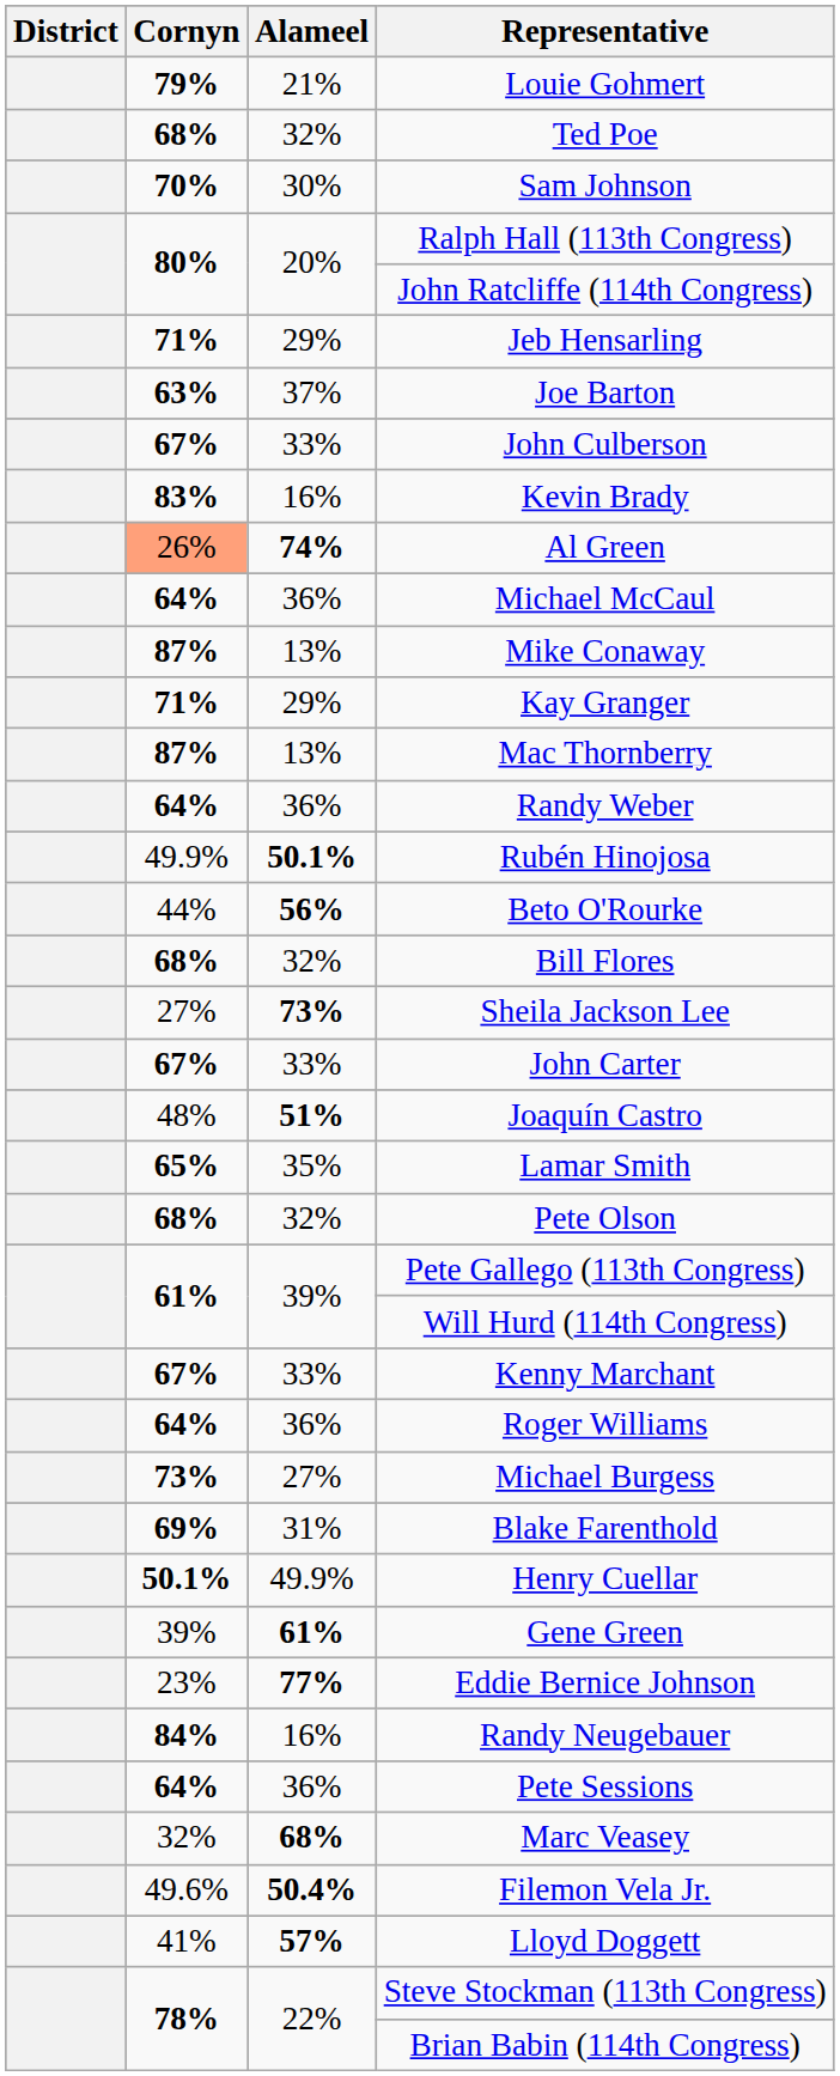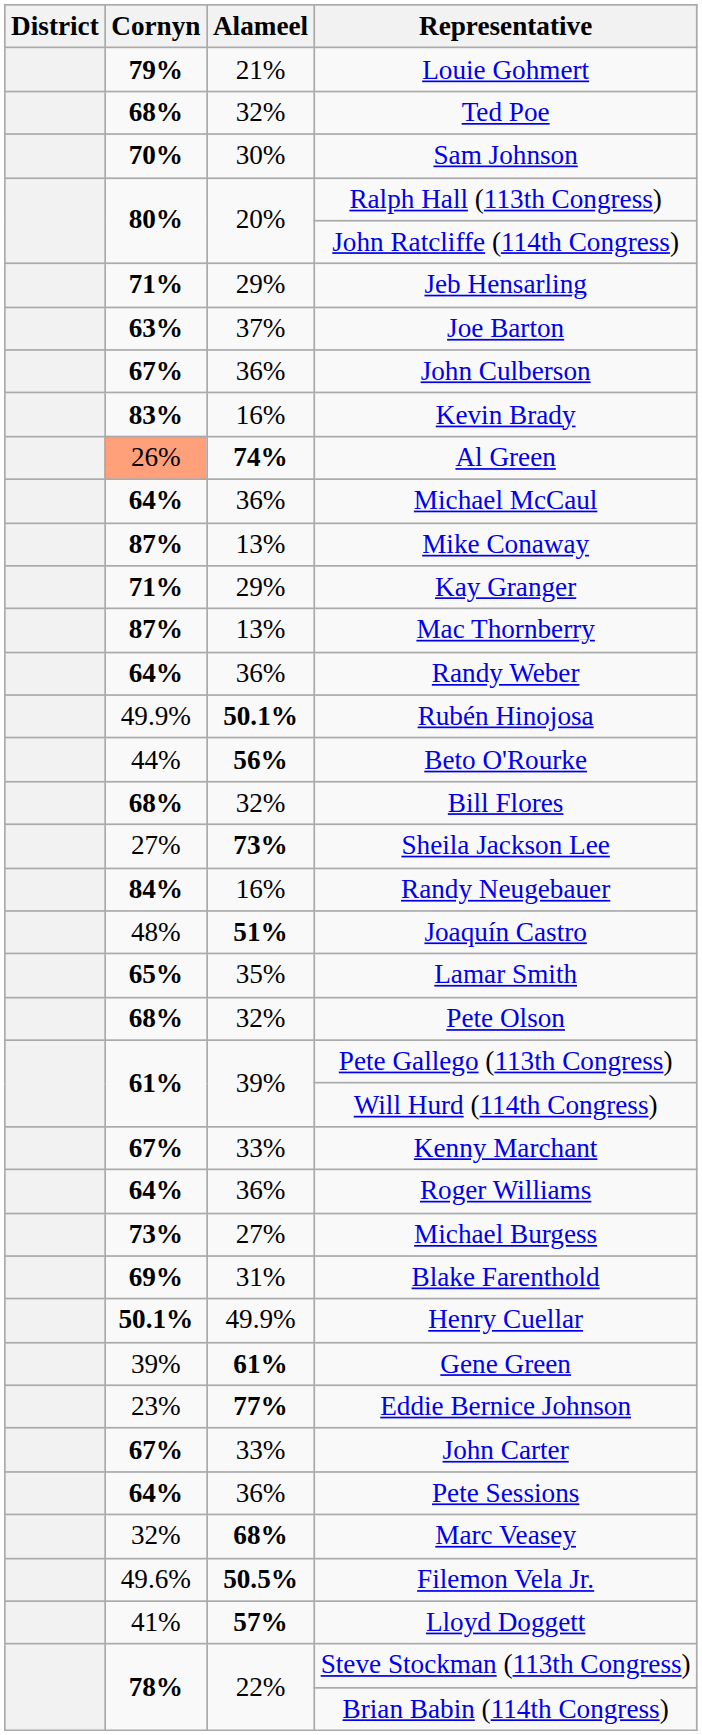 <table class="wikitable sortable">
 <tr>
 <th>District</th>
 <th>Cornyn</th>
 <th>Alameel</th>
 <th>Representative</th>
 </tr>
 <tr align=center>
 <th></th>
 <td><strong>79%</strong></td>
 <td>21%</td>
 <td><a href='#'>Louie Gohmert</a></td>
 </tr>
 <tr align=center>
 <th></th>
 <td><strong>68%</strong></td>
 <td>32%</td>
 <td><a href='#'>Ted Poe</a></td>
 </tr>
 <tr align=center>
 <th></th>
 <td><strong>70%</strong></td>
 <td>30%</td>
 <td><a href='#'>Sam Johnson</a></td>
 </tr>
 <tr align=center>
 <th rowspan=2 ></th>
 <td rowspan=2><strong>80%</strong></td>
 <td rowspan=2>20%</td>
 <td><a href='#'>Ralph Hall</a> (<a href='#'>113th Congress</a>)</td>
 </tr>
 <tr align=center>
 <td><a href='#'>John Ratcliffe</a> (<a href='#'>114th Congress</a>)</td>
 </tr>
 <tr align=center>
 <th></th>
 <td><strong>71%</strong></td>
 <td>29%</td>
 <td><a href='#'>Jeb Hensarling</a></td>
 </tr>
 <tr align=center>
 <th></th>
 <td><strong>63%</strong></td>
 <td>37%</td>
 <td><a href='#'>Joe Barton</a></td>
 </tr>
 <tr align=center>
 <th></th>
 <td><strong>67%</strong></td>
-<td>33%</td>
+<td>36%</td>
 <td><a href='#'>John Culberson</a></td>
 </tr>
 <tr align=center>
 <th></th>
 <td><strong>83%</strong></td>
 <td>16%</td>
 <td><a href='#'>Kevin Brady</a></td>
 </tr>
 <tr align=center>
 <th></th>
 <td style="background: lightsalmon;">26%</td>
 <td><strong>74%</strong></td>
 <td><a href='#'>Al Green</a></td>
 </tr>
 <tr align=center>
 <th></th>
 <td><strong>64%</strong></td>
 <td>36%</td>
 <td><a href='#'>Michael McCaul</a></td>
 </tr>
 <tr align=center>
 <th></th>
 <td><strong>87%</strong></td>
 <td>13%</td>
 <td><a href='#'>Mike Conaway</a></td>
 </tr>
 <tr align=center>
 <th></th>
 <td><strong>71%</strong></td>
 <td>29%</td>
 <td><a href='#'>Kay Granger</a></td>
 </tr>
 <tr align=center>
 <th></th>
 <td><strong>87%</strong></td>
 <td>13%</td>
 <td><a href='#'>Mac Thornberry</a></td>
 </tr>
 <tr align=center>
 <th></th>
 <td><strong>64%</strong></td>
 <td>36%</td>
 <td><a href='#'>Randy Weber</a></td>
 </tr>
 <tr align=center>
 <th></th>
 <td>49.9%</td>
 <td><strong>50.1%</strong></td>
 <td><a href='#'>Rubén Hinojosa</a></td>
 </tr>
 <tr align=center>
 <th></th>
 <td>44%</td>
 <td><strong>56%</strong></td>
 <td><a href='#'>Beto O'Rourke</a></td>
 </tr>
 <tr align=center>
 <th></th>
 <td><strong>68%</strong></td>
 <td>32%</td>
 <td><a href='#'>Bill Flores</a></td>
 </tr>
 <tr align=center>
 <th></th>
 <td>27%</td>
 <td><strong>73%</strong></td>
 <td><a href='#'>Sheila Jackson Lee</a></td>
 </tr>
 <tr align=center>
 <th></th>
-<td><strong>67%</strong></td>
-<td>33%</td>
-<td><a href='#'>John Carter</a></td>
+<td><strong>84%</strong></td>
+<td>16%</td>
+<td><a href='#'>Randy Neugebauer</a></td>
 </tr>
 <tr align=center>
 <th></th>
 <td>48%</td>
 <td><strong>51%</strong></td>
 <td><a href='#'>Joaquín Castro</a></td>
 </tr>
 <tr align=center>
 <th></th>
 <td><strong>65%</strong></td>
 <td>35%</td>
 <td><a href='#'>Lamar Smith</a></td>
 </tr>
 <tr align=center>
 <th></th>
 <td><strong>68%</strong></td>
 <td>32%</td>
 <td><a href='#'>Pete Olson</a></td>
 </tr>
 <tr align=center>
 <th rowspan=2 ></th>
 <td rowspan=2><strong>61%</strong></td>
 <td rowspan=2>39%</td>
 <td><a href='#'>Pete Gallego</a> (<a href='#'>113th Congress</a>)</td>
 </tr>
 <tr align=center>
 <td><a href='#'>Will Hurd</a> (<a href='#'>114th Congress</a>)</td>
 </tr>
 <tr align=center>
 <th></th>
 <td><strong>67%</strong></td>
 <td>33%</td>
 <td><a href='#'>Kenny Marchant</a></td>
 </tr>
 <tr align=center>
 <th></th>
 <td><strong>64%</strong></td>
 <td>36%</td>
 <td><a href='#'>Roger Williams</a></td>
 </tr>
 <tr align=center>
 <th></th>
 <td><strong>73%</strong></td>
 <td>27%</td>
 <td><a href='#'>Michael Burgess</a></td>
 </tr>
 <tr align=center>
 <th></th>
 <td><strong>69%</strong></td>
 <td>31%</td>
 <td><a href='#'>Blake Farenthold</a></td>
 </tr>
 <tr align=center>
 <th></th>
 <td><strong>50.1%</strong></td>
 <td>49.9%</td>
 <td><a href='#'>Henry Cuellar</a></td>
 </tr>
 <tr align=center>
 <th></th>
 <td>39%</td>
 <td><strong>61%</strong></td>
 <td><a href='#'>Gene Green</a></td>
 </tr>
 <tr align=center>
 <th></th>
 <td>23%</td>
 <td><strong>77%</strong></td>
 <td><a href='#'>Eddie Bernice Johnson</a></td>
 </tr>
 <tr align=center>
 <th></th>
-<td><strong>84%</strong></td>
-<td>16%</td>
-<td><a href='#'>Randy Neugebauer</a></td>
+<td><strong>67%</strong></td>
+<td>33%</td>
+<td><a href='#'>John Carter</a></td>
 </tr>
 <tr align=center>
 <th></th>
 <td><strong>64%</strong></td>
 <td>36%</td>
 <td><a href='#'>Pete Sessions</a></td>
 </tr>
 <tr align=center>
 <th></th>
 <td>32%</td>
 <td><strong>68%</strong></td>
 <td><a href='#'>Marc Veasey</a></td>
 </tr>
 <tr align=center>
 <th></th>
 <td>49.6%</td>
-<td><strong>50.4%</strong></td>
+<td><strong>50.5%</strong></td>
 <td><a href='#'>Filemon Vela Jr.</a></td>
 </tr>
 <tr align=center>
 <th></th>
 <td>41%</td>
 <td><strong>57%</strong></td>
 <td><a href='#'>Lloyd Doggett</a></td>
 </tr>
 <tr align=center>
 <th rowspan=2 ></th>
 <td rowspan=2><strong>78%</strong></td>
 <td rowspan=2>22%</td>
 <td><a href='#'>Steve Stockman</a> (<a href='#'>113th Congress</a>)</td>
 </tr>
 <tr align=center>
 <td><a href='#'>Brian Babin</a> (<a href='#'>114th Congress</a>)</td>
 </tr>
 </table>
